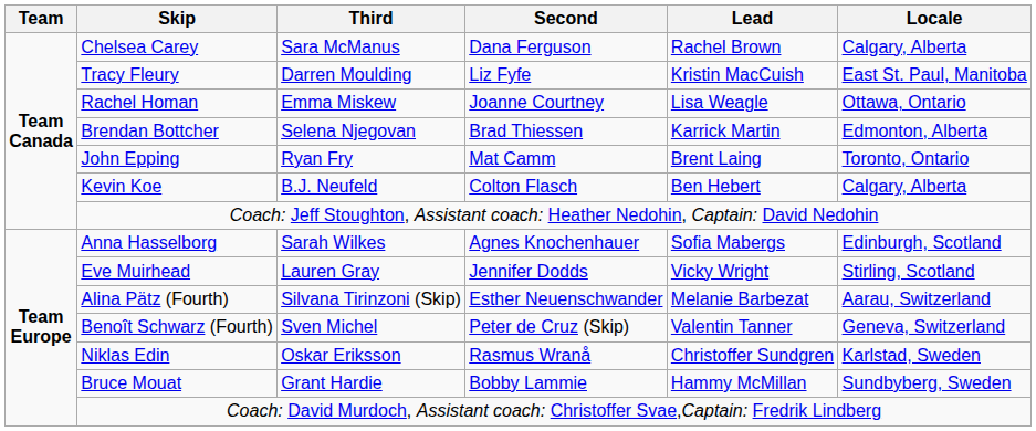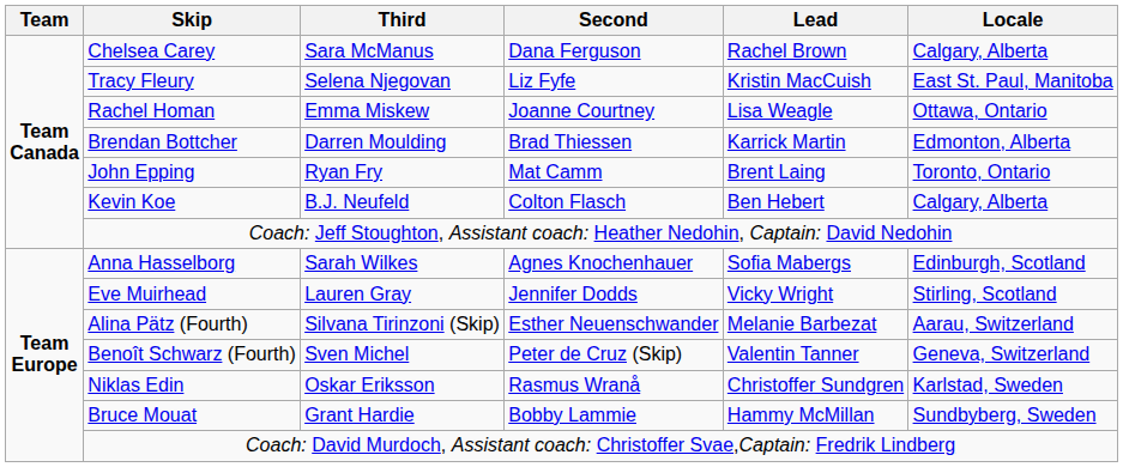 <table class="wikitable">
 <tr>
 <th>Team</th>
 <th>Skip</th>
 <th>Third</th>
 <th>Second</th>
 <th>Lead</th>
 <th>Locale</th>
 </tr>
 <tr>
 <td rowspan=7 align=center><strong>Team <br> Canada</strong> <br> </td>
 <td><a href='#'>Chelsea Carey</a></td>
 <td><a href='#'>Sara McManus</a></td>
 <td><a href='#'>Dana Ferguson</a></td>
 <td><a href='#'>Rachel Brown</a></td>
 <td> <a href='#'>Calgary, Alberta</a></td>
 </tr>
 <tr>
 <td><a href='#'>Tracy Fleury</a></td>
-<td><a href='#'>Darren Moulding</a></td>
+<td><a href='#'>Selena Njegovan</a></td>
 <td><a href='#'>Liz Fyfe</a></td>
 <td><a href='#'>Kristin MacCuish</a></td>
 <td> <a href='#'>East St. Paul, Manitoba</a></td>
 </tr>
 <tr>
 <td><a href='#'>Rachel Homan</a></td>
 <td><a href='#'>Emma Miskew</a></td>
 <td><a href='#'>Joanne Courtney</a></td>
 <td><a href='#'>Lisa Weagle</a></td>
 <td> <a href='#'>Ottawa, Ontario</a></td>
 </tr>
 <tr>
 <td><a href='#'>Brendan Bottcher</a></td>
-<td><a href='#'>Selena Njegovan</a></td>
+<td><a href='#'>Darren Moulding</a></td>
 <td><a href='#'>Brad Thiessen</a></td>
 <td><a href='#'>Karrick Martin</a></td>
 <td> <a href='#'>Edmonton, Alberta</a></td>
 </tr>
 <tr>
 <td><a href='#'>John Epping</a></td>
 <td><a href='#'>Ryan Fry</a></td>
 <td><a href='#'>Mat Camm</a></td>
 <td><a href='#'>Brent Laing</a></td>
 <td> <a href='#'>Toronto, Ontario</a></td>
 </tr>
 <tr>
 <td><a href='#'>Kevin Koe</a></td>
 <td><a href='#'>B.J. Neufeld</a></td>
 <td><a href='#'>Colton Flasch</a></td>
 <td><a href='#'>Ben Hebert</a></td>
 <td> <a href='#'>Calgary, Alberta</a></td>
 </tr>
 <tr>
 <td colspan=5 align=center><em>Coach:</em> <a href='#'>Jeff Stoughton</a>, <em>Assistant coach:</em> <a href='#'>Heather Nedohin</a>, <em>Captain:</em> <a href='#'>David Nedohin</a></td>
 </tr>
 <tr>
 <td rowspan=7 align=center><strong>Team <br> Europe</strong> <br> </td>
 <td><a href='#'>Anna Hasselborg</a></td>
 <td><a href='#'>Sarah Wilkes</a></td>
 <td><a href='#'>Agnes Knochenhauer</a></td>
 <td><a href='#'>Sofia Mabergs</a></td>
 <td> <a href='#'>Edinburgh, Scotland</a></td>
 </tr>
 <tr>
 <td><a href='#'>Eve Muirhead</a></td>
 <td><a href='#'>Lauren Gray</a></td>
 <td><a href='#'>Jennifer Dodds</a></td>
 <td><a href='#'>Vicky Wright</a></td>
 <td> <a href='#'>Stirling, Scotland</a></td>
 </tr>
 <tr>
 <td><a href='#'>Alina Pätz</a> (Fourth)</td>
 <td><a href='#'>Silvana Tirinzoni</a> (Skip)</td>
 <td><a href='#'>Esther Neuenschwander</a></td>
 <td><a href='#'>Melanie Barbezat</a></td>
 <td> <a href='#'>Aarau, Switzerland</a></td>
 </tr>
 <tr>
 <td><a href='#'>Benoît Schwarz</a> (Fourth)</td>
 <td><a href='#'>Sven Michel</a></td>
 <td><a href='#'>Peter de Cruz</a> (Skip)</td>
 <td><a href='#'>Valentin Tanner</a></td>
 <td> <a href='#'>Geneva, Switzerland</a></td>
 </tr>
 <tr>
 <td><a href='#'>Niklas Edin</a></td>
 <td><a href='#'>Oskar Eriksson</a></td>
 <td><a href='#'>Rasmus Wranå</a></td>
 <td><a href='#'>Christoffer Sundgren</a></td>
 <td> <a href='#'>Karlstad, Sweden</a></td>
 </tr>
 <tr>
 <td><a href='#'>Bruce Mouat</a></td>
 <td><a href='#'>Grant Hardie</a></td>
 <td><a href='#'>Bobby Lammie</a></td>
 <td><a href='#'>Hammy McMillan</a></td>
 <td> <a href='#'>Sundbyberg, Sweden</a></td>
 </tr>
 <tr>
 <td colspan=5 align=center><em>Coach:</em> <a href='#'>David Murdoch</a>, <em>Assistant coach:</em> <a href='#'>Christoffer Svae</a>,<em>Captain:</em> <a href='#'>Fredrik Lindberg</a></td>
 </tr>
 </table>
